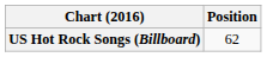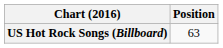 <table class="wikitable plainrowheaders" style="text-align:center">
 <tr>
 <th scope="col">Chart (2016)</th>
 <th scope="col">Position</th>
 </tr>
 <tr>
 <th scope="row">US Hot Rock Songs (<em>Billboard</em>)</th>
-<td>62</td>
+<td>63</td>
 </tr>
 </table>
